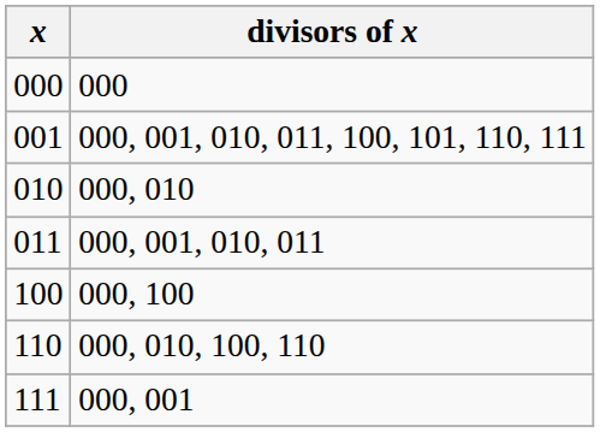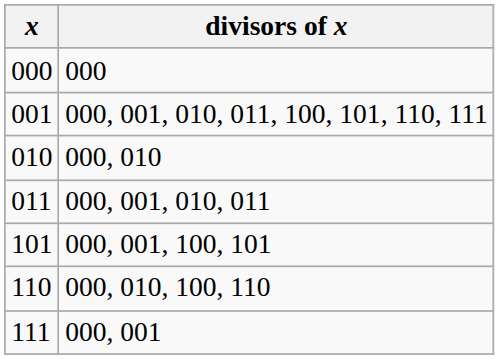 <table class="wikitable">
 <tr>
 <th><em>x</em></th>
 <th>divisors of <em>x</em></th>
 </tr>
 <tr>
 <td>000</td>
 <td>000</td>
 </tr>
 <tr>
 <td>001</td>
 <td>000, 001, 010, 011, 100, 101, 110, 111</td>
 </tr>
 <tr>
 <td>010</td>
 <td>000, 010</td>
 </tr>
 <tr>
 <td>011</td>
 <td>000, 001, 010, 011</td>
 </tr>
 <tr>
-<td>100</td>
-<td>000, 100</td>
+<td>101</td>
+<td>000, 001, 100, 101</td>
 </tr>
 <tr>
 <td>110</td>
 <td>000, 010, 100, 110</td>
 </tr>
 <tr>
 <td>111</td>
 <td>000, 001</td>
 </tr>
 </table>
